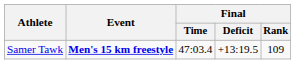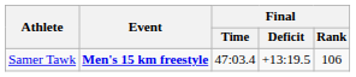 <table class="wikitable" style="font-size:90%">
 <tr>
 <th rowspan="2">Athlete</th>
 <th rowspan="2">Event</th>
 <th colspan="3">Final</th>
 </tr>
 <tr style="font-size:95%">
 <th>Time</th>
 <th>Deficit</th>
 <th>Rank</th>
 </tr>
 <tr align=center>
 <td align=left><a href='#'>Samer Tawk</a></td>
 <td align=left><strong><a href='#'>Men's 15 km freestyle</a></strong></td>
 <td>47:03.4</td>
 <td>+13:19.5</td>
-<td>109</td>
+<td>106</td>
 </tr>
 </table>
